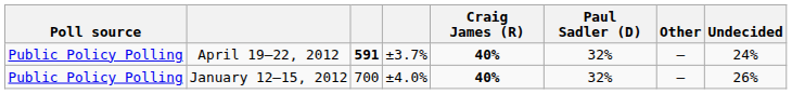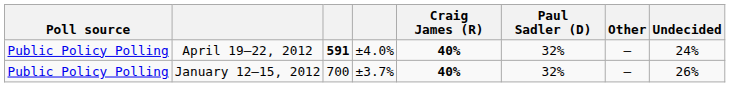 <table class="wikitable" style="text-align:center">
 <tr valign=bottom>
 <th>Poll source</th>
 <th></th>
 <th></th>
 <th></th>
 <th style="width:100px;">Craig<br>James (R)</th>
 <th style="width:100px;">Paul<br>Sadler (D)</th>
 <th>Other</th>
 <th>Undecided</th>
 </tr>
 <tr>
 <td align=left><a href='#'>Public Policy Polling</a></td>
 <td>April 19–22, 2012</td>
 <td><strong>591</strong></td>
-<td>±3.7%</td>
+<td>±4.0%</td>
 <td><strong>40%</strong></td>
 <td>32%</td>
 <td>—</td>
 <td>24%</td>
 </tr>
 <tr>
 <td align=left><a href='#'>Public Policy Polling</a></td>
 <td>January 12–15, 2012</td>
 <td>700</td>
-<td>±4.0%</td>
+<td>±3.7%</td>
 <td><strong>40%</strong></td>
 <td>32%</td>
 <td>—</td>
 <td>26%</td>
 </tr>
 </table>
